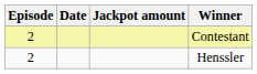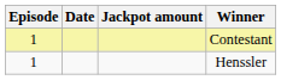 <table class="wikitable sortable" style="text-align:center">
 <tr class="hintergrundfarbe5">
 <th>Episode</th>
 <th>Date</th>
 <th>Jackpot amount</th>
 <th>Winner</th>
 </tr>
 <tr style="background:#f7f6a8;">
-<td>2</td>
+<td>1</td>
 <td></td>
 <td></td>
 <td>Contestant</td>
 </tr>
 <tr>
-<td>2</td>
+<td>1</td>
 <td></td>
 <td></td>
 <td>Henssler</td>
 </tr>
 </table>
